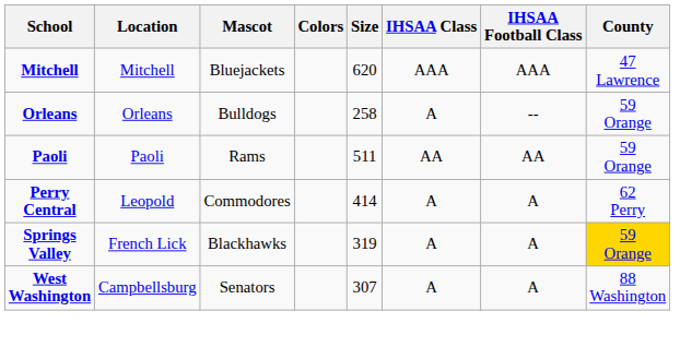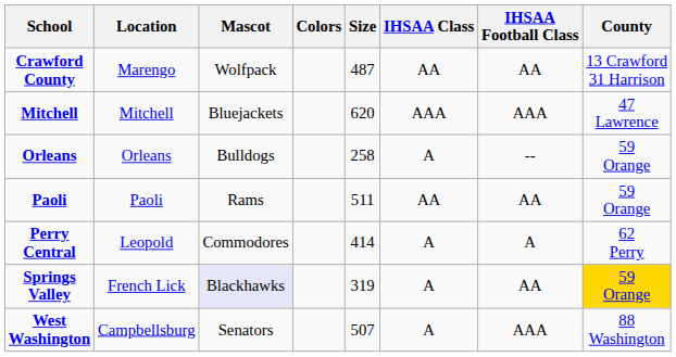 <table class="wikitable" style="text-align:center;">
 <tr>
 <th>School</th>
 <th>Location</th>
 <th>Mascot</th>
 <th>Colors</th>
 <th>Size</th>
 <th><a href='#'>IHSAA</a> Class</th>
 <th><a href='#'>IHSAA</a> <br> Football Class</th>
 <th>County</th>
+</tr>
+<tr>
+<td><strong><a href='#'>Crawford <br> County</a></strong></td>
+<td><a href='#'>Marengo</a></td>
+<td>Wolfpack</td>
+<td>  </td>
+<td>487</td>
+<td>AA</td>
+<td>AA</td>
+<td><a href='#'>13 Crawford</a> <br> <a href='#'>31 Harrison</a></td>
 </tr>
 <tr>
 <td><strong><a href='#'>Mitchell</a></strong></td>
 <td><a href='#'>Mitchell</a></td>
 <td>Bluejackets</td>
 <td>  </td>
 <td>620</td>
 <td>AAA</td>
 <td>AAA</td>
 <td><a href='#'>47 <br> Lawrence</a></td>
 </tr>
 <tr>
 <td><strong><a href='#'>Orleans</a></strong></td>
 <td><a href='#'>Orleans</a></td>
 <td>Bulldogs</td>
 <td>  </td>
 <td>258</td>
 <td>A</td>
 <td>--</td>
 <td><a href='#'>59 <br> Orange</a></td>
 </tr>
 <tr>
 <td><strong><a href='#'>Paoli</a></strong></td>
 <td><a href='#'>Paoli</a></td>
 <td>Rams</td>
 <td>  </td>
 <td>511</td>
 <td>AA</td>
 <td>AA</td>
 <td><a href='#'>59 <br> Orange</a></td>
 </tr>
 <tr>
 <td><strong><a href='#'>Perry <br> Central</a></strong></td>
 <td><a href='#'>Leopold</a></td>
 <td>Commodores</td>
 <td> </td>
 <td>414</td>
 <td>A</td>
 <td>A</td>
 <td><a href='#'>62 <br> Perry</a></td>
 </tr>
 <tr>
 <td><strong><a href='#'>Springs <br> Valley</a></strong></td>
 <td><a href='#'>French Lick</a></td>
-<td>Blackhawks</td>
+<td style="background: lavender;">Blackhawks</td>
 <td>  </td>
 <td>319</td>
 <td>A</td>
-<td>A</td>
+<td>AA</td>
 <td style="background: gold;"><a href='#'>59 <br> Orange</a></td>
 </tr>
 <tr>
 <td><strong><a href='#'>West <br> Washington</a></strong></td>
 <td><a href='#'>Campbellsburg</a></td>
 <td>Senators</td>
 <td>  </td>
-<td>307</td>
+<td>507</td>
 <td>A</td>
-<td>A</td>
+<td>AAA</td>
 <td><a href='#'>88 <br> Washington</a></td>
 </tr>
 </table>
